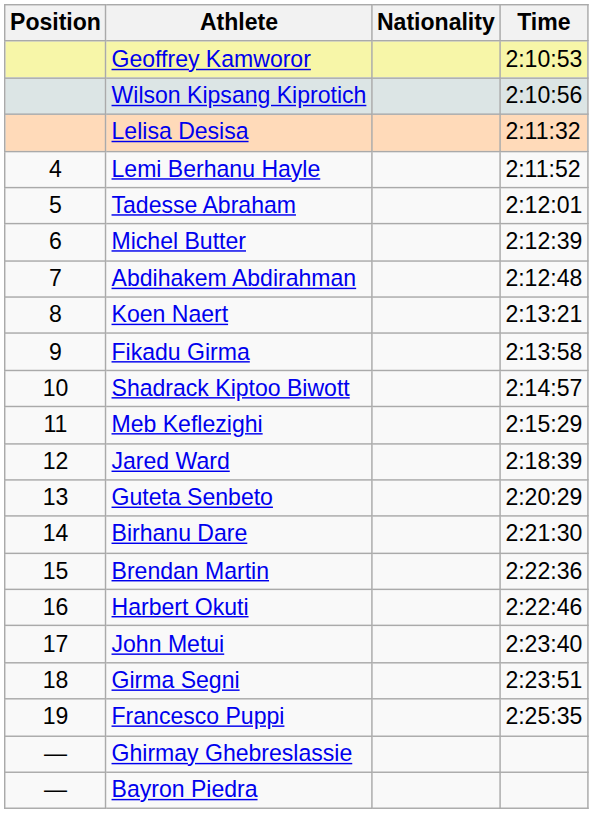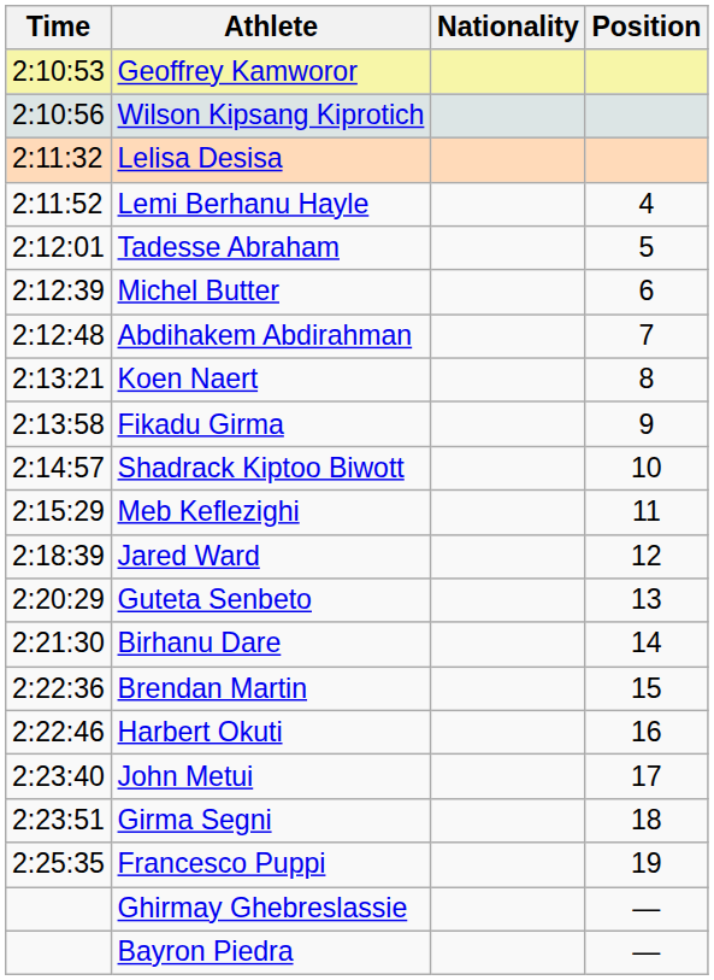 <table class="wikitable sortable">
 <tr>
-<th>Position</th>
+<th>Time</th>
 <th>Athlete</th>
 <th>Nationality</th>
-<th>Time</th>
+<th>Position</th>
 </tr>
 <tr bgcolor=#F7F6A8>
-<td align=center></td>
+<td>2:10:53</td>
 <td><a href='#'>Geoffrey Kamworor</a></td>
 <td></td>
-<td>2:10:53</td>
+<td align=center></td>
 </tr>
 <tr bgcolor=#DCE5E5>
-<td align=center></td>
+<td>2:10:56</td>
 <td><a href='#'>Wilson Kipsang Kiprotich</a></td>
 <td></td>
-<td>2:10:56</td>
+<td align=center></td>
 </tr>
 <tr bgcolor=#FFDAB9>
-<td align=center></td>
+<td>2:11:32</td>
 <td><a href='#'>Lelisa Desisa</a></td>
 <td></td>
-<td>2:11:32</td>
+<td align=center></td>
 </tr>
 <tr>
-<td align=center>4</td>
+<td>2:11:52</td>
 <td><a href='#'>Lemi Berhanu Hayle</a></td>
 <td></td>
-<td>2:11:52</td>
+<td align=center>4</td>
 </tr>
 <tr>
-<td align=center>5</td>
+<td>2:12:01</td>
 <td><a href='#'>Tadesse Abraham</a></td>
 <td></td>
-<td>2:12:01</td>
+<td align=center>5</td>
 </tr>
 <tr>
-<td align=center>6</td>
+<td>2:12:39</td>
 <td><a href='#'>Michel Butter</a></td>
 <td></td>
-<td>2:12:39</td>
+<td align=center>6</td>
 </tr>
 <tr>
-<td align=center>7</td>
+<td>2:12:48</td>
 <td><a href='#'>Abdihakem Abdirahman</a></td>
 <td></td>
-<td>2:12:48</td>
+<td align=center>7</td>
 </tr>
 <tr>
-<td align=center>8</td>
+<td>2:13:21</td>
 <td><a href='#'>Koen Naert</a></td>
 <td></td>
-<td>2:13:21</td>
+<td align=center>8</td>
 </tr>
 <tr>
-<td align=center>9</td>
+<td>2:13:58</td>
 <td><a href='#'>Fikadu Girma</a></td>
 <td></td>
-<td>2:13:58</td>
+<td align=center>9</td>
 </tr>
 <tr>
-<td align=center>10</td>
+<td>2:14:57</td>
 <td><a href='#'>Shadrack Kiptoo Biwott</a></td>
 <td></td>
-<td>2:14:57</td>
+<td align=center>10</td>
 </tr>
 <tr>
-<td align=center>11</td>
+<td>2:15:29</td>
 <td><a href='#'>Meb Keflezighi</a></td>
 <td></td>
-<td>2:15:29</td>
+<td align=center>11</td>
 </tr>
 <tr>
-<td align=center>12</td>
+<td>2:18:39</td>
 <td><a href='#'>Jared Ward</a></td>
 <td></td>
-<td>2:18:39</td>
+<td align=center>12</td>
 </tr>
 <tr>
-<td align=center>13</td>
+<td>2:20:29</td>
 <td><a href='#'>Guteta Senbeto</a></td>
 <td></td>
-<td>2:20:29</td>
+<td align=center>13</td>
 </tr>
 <tr>
-<td align=center>14</td>
+<td>2:21:30</td>
 <td><a href='#'>Birhanu Dare</a></td>
 <td></td>
-<td>2:21:30</td>
+<td align=center>14</td>
 </tr>
 <tr>
-<td align=center>15</td>
+<td>2:22:36</td>
 <td><a href='#'>Brendan Martin</a></td>
 <td></td>
-<td>2:22:36</td>
+<td align=center>15</td>
 </tr>
 <tr>
-<td align=center>16</td>
+<td>2:22:46</td>
 <td><a href='#'>Harbert Okuti</a></td>
 <td></td>
-<td>2:22:46</td>
+<td align=center>16</td>
 </tr>
 <tr>
-<td align=center>17</td>
+<td>2:23:40</td>
 <td><a href='#'>John Metui</a></td>
 <td></td>
-<td>2:23:40</td>
+<td align=center>17</td>
 </tr>
 <tr>
-<td align=center>18</td>
+<td>2:23:51</td>
 <td><a href='#'>Girma Segni</a></td>
 <td></td>
-<td>2:23:51</td>
+<td align=center>18</td>
 </tr>
 <tr>
-<td align=center>19</td>
+<td>2:25:35</td>
 <td><a href='#'>Francesco Puppi</a></td>
 <td></td>
-<td>2:25:35</td>
+<td align=center>19</td>
 </tr>
 <tr>
-<td align=center>—</td>
+<td></td>
 <td><a href='#'>Ghirmay Ghebreslassie</a></td>
 <td></td>
-<td></td>
+<td align=center>—</td>
 </tr>
 <tr>
-<td align=center>—</td>
+<td></td>
 <td><a href='#'>Bayron Piedra</a></td>
 <td></td>
-<td></td>
+<td align=center>—</td>
 </tr>
 </table>
